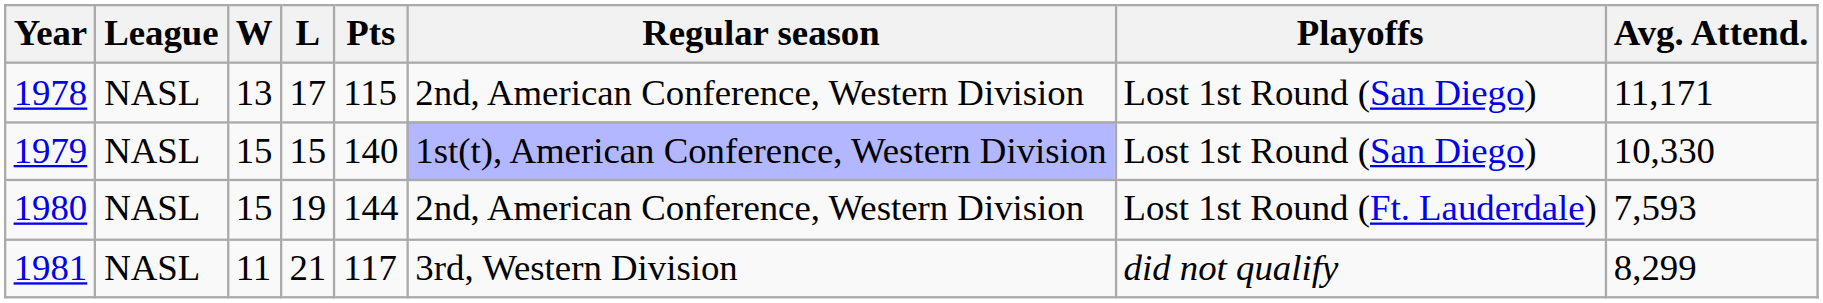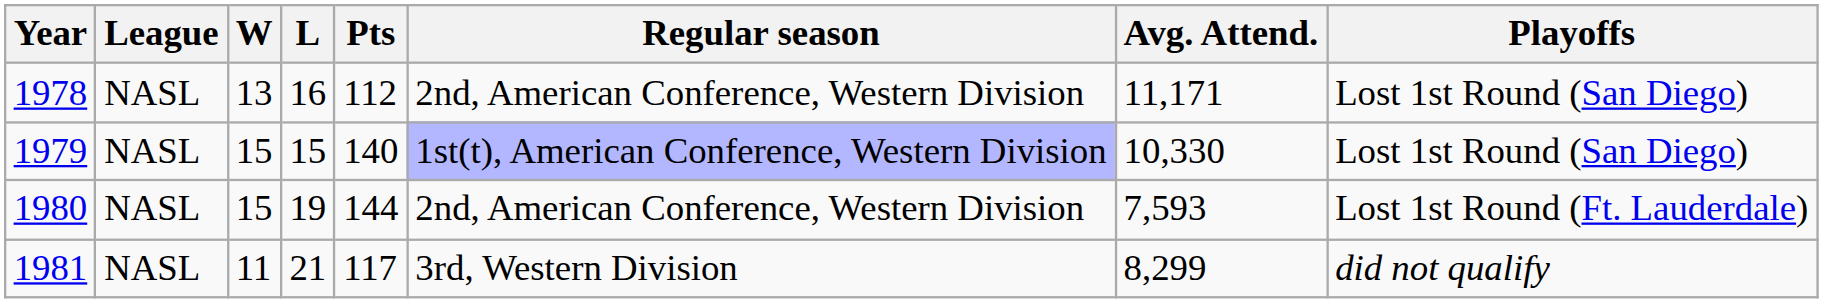 <table class="wikitable">
 <tr>
 <th>Year</th>
 <th>League</th>
 <th>W</th>
 <th>L</th>
 <th>Pts</th>
 <th>Regular season</th>
+<th>Avg. Attend.</th>
 <th>Playoffs</th>
-<th>Avg. Attend.</th>
 </tr>
 <tr>
 <td><a href='#'>1978</a></td>
 <td>NASL</td>
 <td>13</td>
-<td>17</td>
-<td>115</td>
+<td>16</td>
+<td>112</td>
 <td>2nd, American Conference, Western Division</td>
+<td>11,171</td>
 <td>Lost 1st Round (<a href='#'>San Diego</a>)</td>
-<td>11,171</td>
 </tr>
 <tr>
 <td><a href='#'>1979</a></td>
 <td>NASL</td>
 <td>15</td>
 <td>15</td>
 <td>140</td>
 <td bgcolor="B3B7FF">1st(t), American Conference, Western Division</td>
+<td>10,330</td>
 <td>Lost 1st Round (<a href='#'>San Diego</a>)</td>
-<td>10,330</td>
 </tr>
 <tr>
 <td><a href='#'>1980</a></td>
 <td>NASL</td>
 <td>15</td>
 <td>19</td>
 <td>144</td>
 <td>2nd, American Conference, Western Division</td>
+<td>7,593</td>
 <td>Lost 1st Round (<a href='#'>Ft. Lauderdale</a>)</td>
-<td>7,593</td>
 </tr>
 <tr>
 <td><a href='#'>1981</a></td>
 <td>NASL</td>
 <td>11</td>
 <td>21</td>
 <td>117</td>
 <td>3rd, Western Division</td>
+<td>8,299</td>
 <td><em>did not qualify</em></td>
-<td>8,299</td>
 </tr>
 </table>
